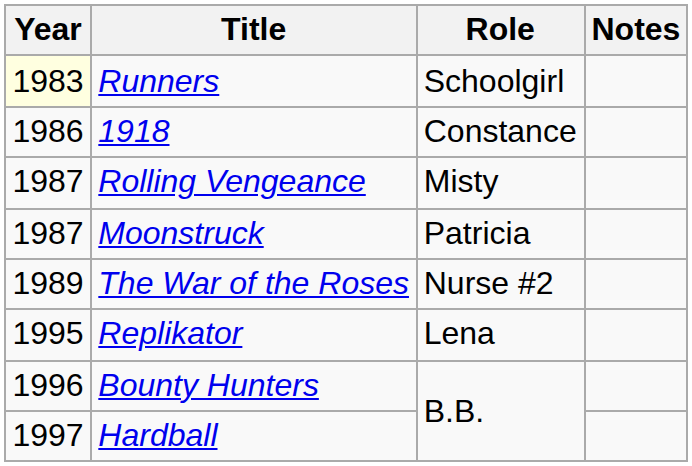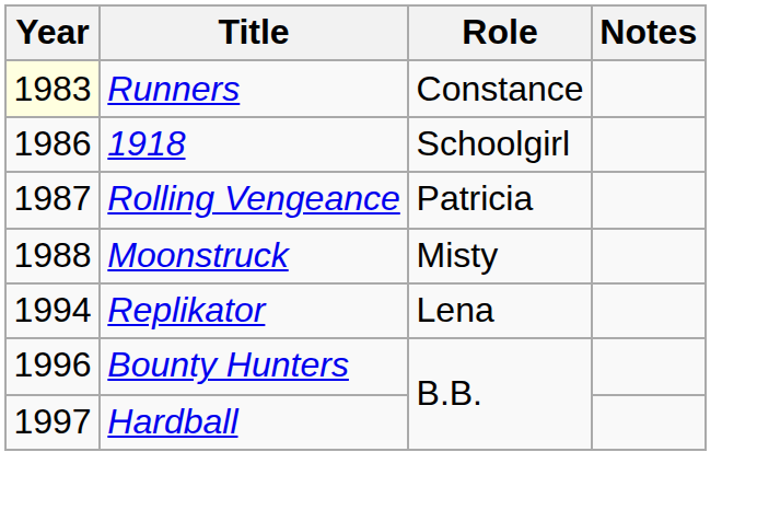 <table class="wikitable sortable">
 <tr>
 <th>Year</th>
 <th>Title</th>
 <th>Role</th>
 <th class="unsortable">Notes</th>
 </tr>
 <tr>
 <td style="background: lightyellow;">1983</td>
 <td><a href='#'><em>Runners</em></a></td>
-<td>Schoolgirl</td>
+<td>Constance</td>
 <td></td>
 </tr>
 <tr>
 <td>1986</td>
 <td><a href='#'><em>1918</em></a></td>
-<td>Constance</td>
+<td>Schoolgirl</td>
 <td></td>
 </tr>
 <tr>
 <td>1987</td>
 <td><em><a href='#'>Rolling Vengeance</a></em></td>
+<td>Patricia</td>
+<td></td>
+</tr>
+<tr>
+<td>1988</td>
+<td><em><a href='#'>Moonstruck</a></em></td>
 <td>Misty</td>
 <td></td>
 </tr>
 <tr>
-<td>1987</td>
-<td><em><a href='#'>Moonstruck</a></em></td>
-<td>Patricia</td>
-<td></td>
-</tr>
-<tr>
-<td>1989</td>
-<td data-sort-value="War of the Roses, The"><a href='#'><em>The War of the Roses</em></a></td>
-<td>Nurse #2</td>
-<td></td>
-</tr>
-<tr>
-<td>1995</td>
+<td>1994</td>
 <td><em><a href='#'>Replikator</a></em></td>
 <td>Lena</td>
 <td></td>
 </tr>
 <tr>
 <td>1996</td>
 <td><a href='#'><em>Bounty Hunters</em></a></td>
 <td rowspan="2">B.B.</td>
 <td></td>
 </tr>
 <tr>
 <td>1997</td>
 <td><a href='#'><em>Hardball</em></a></td>
 <td></td>
 </tr>
 </table>
